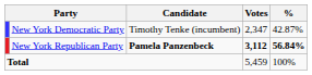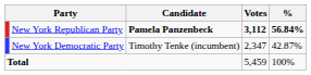 <table class="wikitable" style="font-size: 95%">
 <tr>
 <th colspan="2">Party</th>
 <th>Candidate</th>
 <th>Votes</th>
 <th>%</th>
+</tr>
+<tr>
+<td bgcolor="#E81B23"></td>
+<td><a href='#'>New York Republican Party</a></td>
+<td><strong>Pamela Panzenbeck</strong></td>
+<td><strong>3,112</strong></td>
+<td><strong>56.84%</strong></td>
 </tr>
 <tr>
 <td bgcolor="#3333FF"></td>
 <td><a href='#'>New York Democratic Party</a></td>
 <td>Timothy Tenke (incumbent)</td>
 <td>2,347</td>
 <td>42.87%</td>
 </tr>
 <tr>
-<td bgcolor="#E81B23"></td>
-<td><a href='#'>New York Republican Party</a></td>
-<td><strong>Pamela Panzenbeck</strong></td>
-<td><strong>3,112</strong></td>
-<td><strong>56.84%</strong></td>
-</tr>
-<tr>
 <td colspan="3"><strong>Total</strong></td>
 <td>5,459</td>
 <td>100%</td>
 </tr>
 </table>
